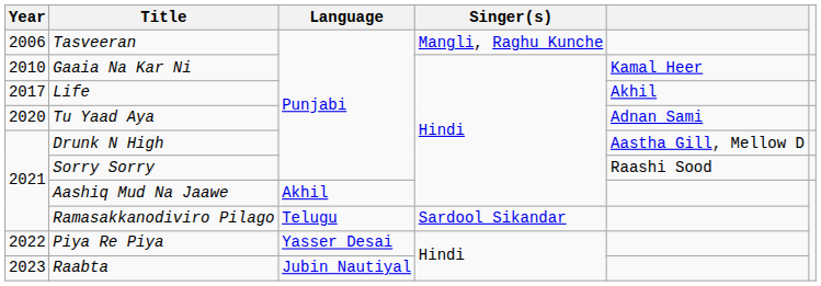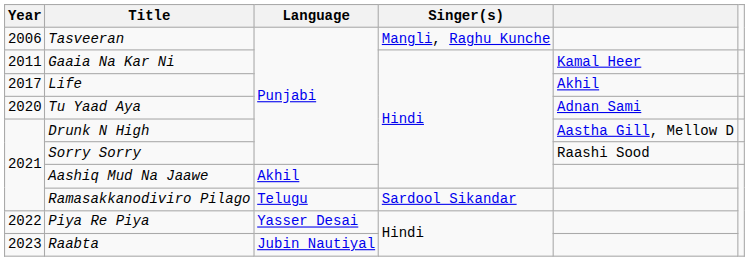 <table class="wikitable sortable">
 <tr>
 <th>Year</th>
 <th>Title</th>
 <th>Language</th>
 <th>Singer(s)</th>
 <th></th>
 </tr>
 <tr>
 <td>2006</td>
 <td><em>Tasveeran</em></td>
 <td rowspan="6"><a href='#'>Punjabi</a></td>
 <td><a href='#'>Mangli</a>, <a href='#'>Raghu Kunche</a></td>
 <td></td>
 </tr>
 <tr>
-<td>2010</td>
+<td>2011</td>
 <td><em>Gaaia Na Kar Ni</em></td>
 <td rowspan="6"><a href='#'>Hindi</a></td>
 <td><a href='#'>Kamal Heer</a></td>
 <td></td>
 </tr>
 <tr>
 <td>2017</td>
 <td><em>Life</em></td>
 <td><a href='#'>Akhil</a></td>
 <td></td>
 </tr>
 <tr>
 <td>2020</td>
 <td><em>Tu Yaad Aya</em></td>
 <td><a href='#'>Adnan Sami</a></td>
 <td></td>
 </tr>
 <tr>
 <td rowspan="4">2021</td>
 <td><em>Drunk N High</em></td>
 <td><a href='#'>Aastha Gill</a>, Mellow D</td>
 <td></td>
 </tr>
 <tr>
 <td><em>Sorry Sorry</em></td>
 <td>Raashi Sood</td>
 <td></td>
 </tr>
 <tr>
 <td><em>Aashiq Mud Na Jaawe</em></td>
 <td><a href='#'>Akhil</a></td>
 <td></td>
 </tr>
 <tr>
 <td><em>Ramasakkanodiviro Pilago</em></td>
 <td><a href='#'>Telugu</a></td>
 <td><a href='#'>Sardool Sikandar</a></td>
 <td></td>
 </tr>
 <tr>
 <td>2022</td>
 <td><em>Piya Re Piya</em></td>
 <td><a href='#'>Yasser Desai</a></td>
 <td rowspan="2">Hindi</td>
 <td></td>
 </tr>
 <tr>
 <td>2023</td>
 <td><em>Raabta</em></td>
 <td><a href='#'>Jubin Nautiyal</a></td>
 <td></td>
 </tr>
 </table>
